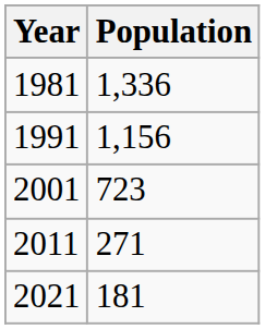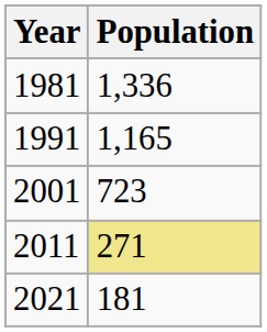 <table class=wikitable>
 <tr>
 <th>Year</th>
 <th>Population</th>
 </tr>
 <tr>
 <td>1981</td>
 <td>1,336</td>
 </tr>
 <tr>
 <td>1991</td>
-<td>1,156</td>
+<td>1,165</td>
 </tr>
 <tr>
 <td>2001</td>
 <td>723</td>
 </tr>
 <tr>
 <td>2011</td>
-<td>271</td>
+<td style="background: khaki;">271</td>
 </tr>
 <tr>
 <td>2021</td>
 <td>181</td>
 </tr>
 </table>
